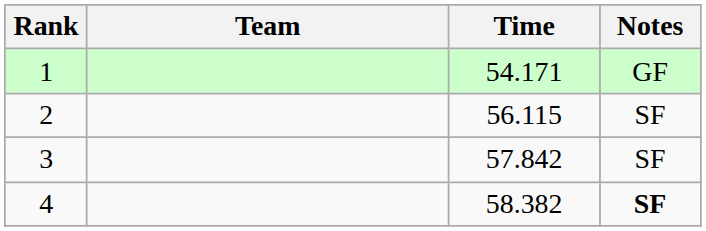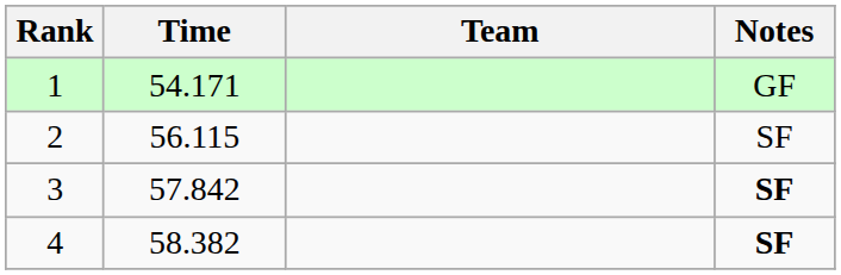 <table class=wikitable style="text-align:center">
 <tr>
 <th width=40>Rank</th>
+<th width=80>Time</th>
 <th width=200>Team</th>
-<th width=80>Time</th>
 <th width=50>Notes</th>
 </tr>
 <tr bgcolor="#ccffcc">
 <td>1</td>
+<td>54.171</td>
 <td align=left></td>
-<td>54.171</td>
 <td>GF</td>
 </tr>
 <tr>
 <td>2</td>
+<td>56.115</td>
 <td align=left></td>
-<td>56.115</td>
 <td>SF</td>
 </tr>
 <tr>
 <td>3</td>
+<td>57.842</td>
 <td align=left></td>
-<td>57.842</td>
-<td>SF</td>
+<td><strong>SF</strong></td>
 </tr>
 <tr>
 <td>4</td>
+<td>58.382</td>
 <td align=left></td>
-<td>58.382</td>
 <td><strong>SF</strong></td>
 </tr>
 </table>
